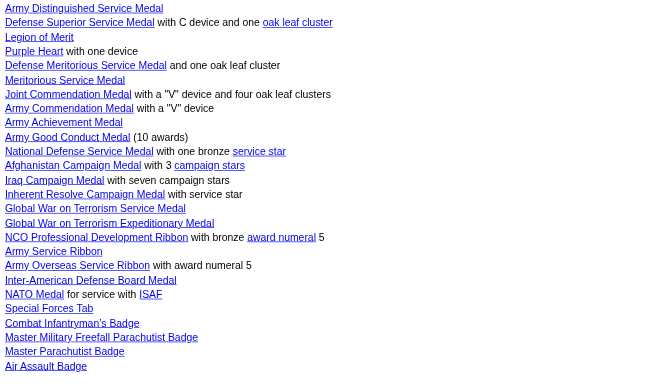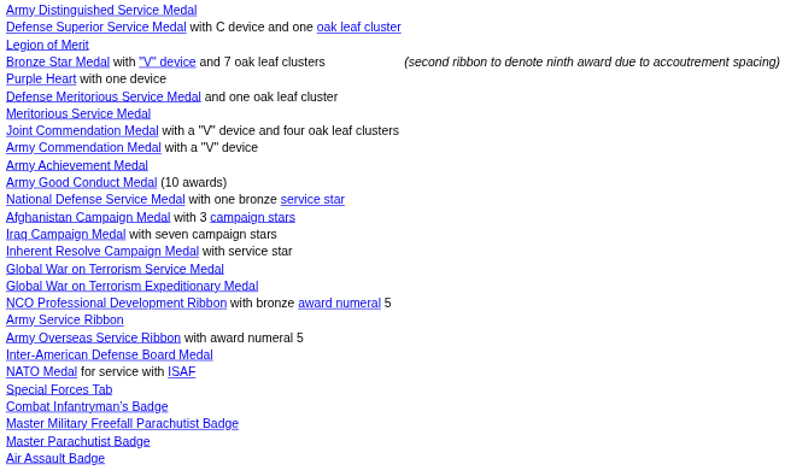 <table>
 <tr>
 <td> <a href='#'>Army Distinguished Service Medal</a></td>
 </tr>
 <tr>
 <td><span></span> <a href='#'>Defense Superior Service Medal</a> with C device and one <a href='#'>oak leaf cluster</a></td>
 </tr>
 <tr>
 <td> <a href='#'>Legion of Merit</a></td>
+</tr>
+<tr>
+<td>  <a href='#'>Bronze Star Medal</a> with <a href='#'>"V" device</a> and 7 oak leaf clusters</td>
+<td><em>(second ribbon to denote ninth award due to accoutrement spacing)</em></td>
 </tr>
 <tr>
 <td> <a href='#'>Purple Heart</a> with one device</td>
 </tr>
 <tr>
 <td> <a href='#'>Defense Meritorious Service Medal</a> and one oak leaf cluster</td>
 </tr>
 <tr>
 <td> <a href='#'>Meritorious Service Medal</a></td>
 </tr>
 <tr>
 <td><a href='#'>Joint Commendation Medal</a> with a "V" device and four oak leaf clusters</td>
 </tr>
 <tr>
 <td><a href='#'>Army Commendation Medal</a> with a "V" device</td>
 </tr>
 <tr>
 <td> <a href='#'>Army Achievement Medal</a></td>
 </tr>
 <tr>
 <td><span></span><a href='#'>Army Good Conduct Medal</a> (10 awards)</td>
 </tr>
 <tr>
 <td> <a href='#'>National Defense Service Medal</a> with one bronze <a href='#'>service star</a></td>
 </tr>
 <tr>
 <td> <a href='#'>Afghanistan Campaign Medal</a> with 3 <a href='#'>campaign stars</a></td>
 </tr>
 <tr>
 <td> <a href='#'>Iraq Campaign Medal</a> with seven campaign stars</td>
 </tr>
 <tr>
 <td> <a href='#'>Inherent Resolve Campaign Medal</a> with service star</td>
 </tr>
 <tr>
 <td><a href='#'>Global War on Terrorism Service Medal</a></td>
 </tr>
 <tr>
 <td><a href='#'>Global War on Terrorism Expeditionary Medal</a></td>
 </tr>
 <tr>
 <td><span></span> <a href='#'>NCO Professional Development Ribbon</a> with bronze <a href='#'>award numeral</a> 5</td>
 </tr>
 <tr>
 <td> <a href='#'>Army Service Ribbon</a></td>
 </tr>
 <tr>
 <td><span></span> <a href='#'>Army Overseas Service Ribbon</a> with award numeral 5</td>
 </tr>
 <tr>
 <td> <a href='#'>Inter-American Defense Board Medal</a></td>
 </tr>
 <tr>
 <td> <a href='#'>NATO Medal</a> for service with <a href='#'>ISAF</a></td>
 </tr>
 <tr>
 <td> <a href='#'>Special Forces Tab</a></td>
 </tr>
 <tr>
 <td> <a href='#'>Combat Infantryman’s Badge</a></td>
 </tr>
 <tr>
 <td> <a href='#'>Master Military Freefall Parachutist Badge</a></td>
 </tr>
 <tr>
 <td> <a href='#'>Master Parachutist Badge</a></td>
 </tr>
 <tr>
 <td> <a href='#'>Air Assault Badge</a></td>
 </tr>
 </table>
